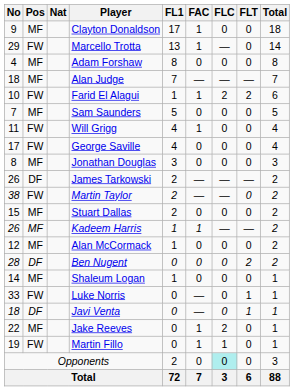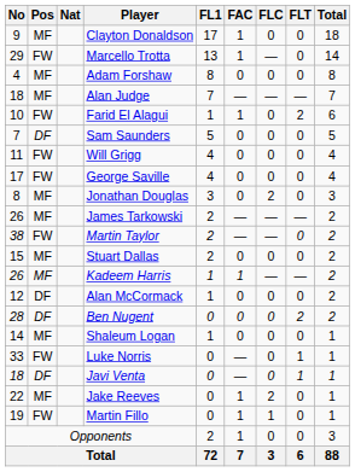 <table class="wikitable" style="text-align:center; border:1px #aaa solid; font-size:95%;">
 <tr>
 <th>No</th>
 <th>Pos</th>
 <th>Nat</th>
 <th>Player</th>
 <th>FL1</th>
 <th>FAC</th>
 <th>FLC</th>
 <th>FLT</th>
 <th>Total</th>
 </tr>
 <tr>
 <td>9</td>
 <td>MF</td>
 <td></td>
 <td style="text-align:left;"><a href='#'>Clayton Donaldson</a></td>
 <td>17</td>
 <td>1</td>
 <td>0</td>
 <td>0</td>
 <td>18</td>
 </tr>
 <tr>
 <td>29</td>
 <td>FW</td>
 <td></td>
 <td style="text-align:left;"><a href='#'>Marcello Trotta</a></td>
 <td>13</td>
 <td>1</td>
 <td><em>—</em></td>
 <td>0</td>
 <td>14</td>
 </tr>
 <tr>
 <td>4</td>
 <td>MF</td>
 <td></td>
 <td style="text-align:left;"><a href='#'>Adam Forshaw</a></td>
 <td>8</td>
 <td>0</td>
 <td>0</td>
 <td>0</td>
 <td>8</td>
 </tr>
 <tr>
 <td>18</td>
 <td>MF</td>
 <td></td>
 <td style="text-align:left;"><a href='#'>Alan Judge</a></td>
 <td>7</td>
 <td><em>—</em></td>
 <td><em>—</em></td>
 <td><em>—</em></td>
 <td>7</td>
 </tr>
 <tr>
 <td>10</td>
 <td>FW</td>
 <td></td>
 <td style="text-align:left;"><a href='#'>Farid El Alagui</a></td>
 <td>1</td>
 <td>1</td>
-<td>2</td>
+<td>0</td>
 <td>2</td>
 <td>6</td>
 </tr>
 <tr>
 <td>7</td>
-<td>MF</td>
+<td><em>DF</em></td>
 <td></td>
 <td style="text-align:left;"><a href='#'>Sam Saunders</a></td>
 <td>5</td>
 <td>0</td>
 <td>0</td>
 <td>0</td>
 <td>5</td>
 </tr>
 <tr>
 <td>11</td>
 <td>FW</td>
 <td></td>
 <td style="text-align:left;"><a href='#'>Will Grigg</a></td>
 <td>4</td>
-<td>1</td>
+<td>0</td>
 <td>0</td>
 <td>0</td>
 <td>4</td>
 </tr>
 <tr>
 <td>17</td>
 <td>FW</td>
 <td></td>
 <td style="text-align:left;"><a href='#'>George Saville</a></td>
 <td>4</td>
 <td>0</td>
 <td>0</td>
 <td>0</td>
 <td>4</td>
 </tr>
 <tr>
 <td>8</td>
 <td>MF</td>
 <td></td>
 <td style="text-align:left;"><a href='#'>Jonathan Douglas</a></td>
 <td>3</td>
 <td>0</td>
-<td>0</td>
+<td>2</td>
 <td>0</td>
 <td>3</td>
 </tr>
 <tr>
 <td>26</td>
-<td>DF</td>
+<td>MF</td>
 <td></td>
 <td style="text-align:left;"><a href='#'>James Tarkowski</a></td>
 <td>2</td>
 <td><em>—</em></td>
 <td><em>—</em></td>
 <td><em>—</em></td>
 <td>2</td>
 </tr>
 <tr>
 <td><em>38</em></td>
 <td>FW</td>
 <td><em></em></td>
 <td style="text-align:left;"><a href='#'><em>Martin Taylor</em></a></td>
 <td><em>2</em></td>
 <td><em>—</em></td>
 <td><em>—</em></td>
 <td><em>0</em></td>
 <td><em>2</em></td>
 </tr>
 <tr>
 <td>15</td>
 <td>MF</td>
 <td></td>
 <td style="text-align:left;"><a href='#'>Stuart Dallas</a></td>
 <td>2</td>
 <td>0</td>
 <td>0</td>
 <td>0</td>
 <td>2</td>
 </tr>
 <tr>
 <td><em>26</em></td>
 <td><em>MF</em></td>
 <td><em></em></td>
 <td style="text-align:left;"><em><a href='#'>Kadeem Harris</a></em></td>
 <td><em>1</em></td>
 <td><em>1</em></td>
 <td><em>—</em></td>
 <td><em>—</em></td>
 <td><em>2</em></td>
 </tr>
 <tr>
 <td>12</td>
-<td>MF</td>
+<td>DF</td>
 <td></td>
 <td style="text-align:left;"><a href='#'>Alan McCormack</a></td>
 <td>1</td>
 <td>0</td>
 <td>0</td>
 <td>0</td>
 <td>2</td>
 </tr>
 <tr>
 <td><em>28</em></td>
 <td><em>DF</em></td>
 <td><em></em></td>
 <td style="text-align:left;"><em><a href='#'>Ben Nugent</a></em></td>
 <td><em>0</em></td>
 <td><em>0</em></td>
 <td><em>0</em></td>
 <td><em>2</em></td>
 <td><em>2</em></td>
 </tr>
 <tr>
 <td>14</td>
 <td>MF</td>
 <td></td>
 <td style="text-align:left;"><a href='#'>Shaleum Logan</a></td>
 <td>1</td>
 <td>0</td>
 <td>0</td>
 <td>0</td>
 <td>1</td>
 </tr>
 <tr>
 <td>33</td>
 <td>FW</td>
 <td></td>
 <td style="text-align:left;"><a href='#'>Luke Norris</a></td>
 <td>0</td>
 <td><em>—</em></td>
 <td>0</td>
 <td>1</td>
 <td>1</td>
 </tr>
 <tr>
 <td><em>18</em></td>
 <td><em>DF</em></td>
 <td><em></em></td>
 <td style="text-align:left;"><em><a href='#'>Javi Venta</a></em></td>
 <td><em>0</em></td>
 <td><em>—</em></td>
 <td><em>0</em></td>
 <td><em>1</em></td>
 <td><em>1</em></td>
 </tr>
 <tr>
 <td>22</td>
 <td>MF</td>
 <td></td>
 <td style="text-align:left;"><a href='#'>Jake Reeves</a></td>
 <td>0</td>
 <td>1</td>
 <td>2</td>
 <td>0</td>
 <td>1</td>
 </tr>
 <tr>
 <td>19</td>
 <td>FW</td>
 <td></td>
 <td style="text-align:left;"><a href='#'>Martin Fillo</a></td>
 <td>0</td>
 <td>1</td>
 <td>1</td>
 <td>0</td>
 <td>1</td>
 </tr>
 <tr>
 <td colspan="4"><em>Opponents</em></td>
 <td>2</td>
+<td>1</td>
 <td>0</td>
-<td style="background: paleturquoise;">0</td>
 <td>0</td>
 <td>3</td>
 </tr>
 <tr>
 <th colspan="4">Total</th>
 <th>72</th>
 <th>7</th>
 <th>3</th>
 <th>6</th>
 <th>88</th>
 </tr>
 </table>
